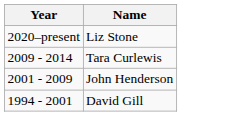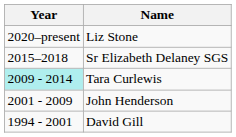 <table class="wikitable">
 <tr>
 <th>Year</th>
 <th>Name</th>
 </tr>
 <tr>
 <td>2020–present</td>
 <td>Liz Stone</td>
 </tr>
 <tr>
-<td>2009 - 2014</td>
+<td>2015–2018</td>
+<td>Sr Elizabeth Delaney SGS</td>
+</tr>
+<tr>
+<td style="background: paleturquoise;">2009 - 2014</td>
 <td>Tara Curlewis</td>
 </tr>
 <tr>
 <td>2001 - 2009</td>
 <td>John Henderson</td>
 </tr>
 <tr>
 <td>1994 - 2001</td>
 <td>David Gill</td>
 </tr>
 </table>
